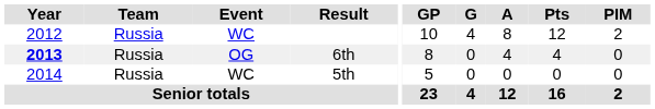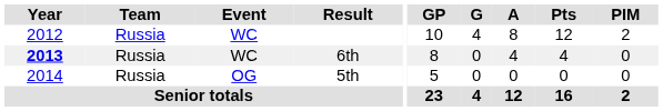 <table border="0" cellpadding="1" cellspacing="0" ID="Table3" style="text-align:center; width:40em">
 <tr ALIGN="center" bgcolor="#e0e0e0">
 <th>Year</th>
 <th>Team</th>
 <th>Event</th>
 <th>Result</th>
 <th rowspan="99" bgcolor="#ffffff"></th>
 <th>GP</th>
 <th>G</th>
 <th>A</th>
 <th>Pts</th>
 <th>PIM</th>
 </tr>
 <tr>
 <td><a href='#'>2012</a></td>
 <td><a href='#'>Russia</a></td>
 <td><a href='#'>WC</a></td>
 <td></td>
 <td>10</td>
 <td>4</td>
 <td>8</td>
 <td>12</td>
 <td>2</td>
 </tr>
 <tr bgcolor="#f0f0f0">
 <td><strong><a href='#'>2013</a></strong></td>
 <td>Russia</td>
-<td><a href='#'>OG</a></td>
+<td>WC</td>
 <td>6th</td>
 <td>8</td>
 <td>0</td>
 <td>4</td>
 <td>4</td>
 <td>0</td>
 </tr>
 <tr>
 <td><a href='#'>2014</a></td>
 <td>Russia</td>
-<td>WC</td>
+<td><a href='#'>OG</a></td>
 <td>5th</td>
 <td>5</td>
 <td>0</td>
 <td>0</td>
 <td>0</td>
 <td>0</td>
 </tr>
 <tr bgcolor="#e0e0e0">
 <th colspan=4>Senior totals</th>
 <th>23</th>
 <th>4</th>
 <th>12</th>
 <th>16</th>
 <th>2</th>
 </tr>
 </table>
